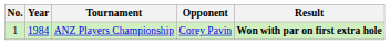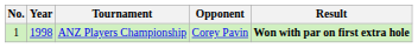 <table class="wikitable" style="font-size:95%;">
 <tr>
 <th>No.</th>
 <th>Year</th>
 <th>Tournament</th>
 <th>Opponent</th>
 <th>Result</th>
 </tr>
 <tr style="background:#D0F0C0;">
 <td align=center>1</td>
-<td><a href='#'>1984</a></td>
+<td><a href='#'>1998</a></td>
 <td><a href='#'>ANZ Players Championship</a></td>
 <td> <a href='#'>Corey Pavin</a></td>
 <td><strong>Won with par on first extra hole</strong></td>
 </tr>
 </table>
